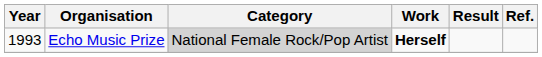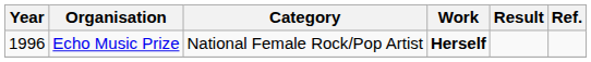 <table class="wikitable">
 <tr>
 <th>Year</th>
 <th>Organisation</th>
 <th>Category</th>
 <th>Work</th>
 <th>Result</th>
 <th>Ref.</th>
 </tr>
 <tr>
-<td>1993</td>
+<td>1996</td>
 <td><a href='#'>Echo Music Prize</a></td>
-<td style="background: lightgrey;">National Female Rock/Pop Artist</td>
+<td>National Female Rock/Pop Artist</td>
 <td><strong>Herself</strong></td>
 <td></td>
 <td></td>
 </tr>
 <tr>
 </tr>
 </table>
